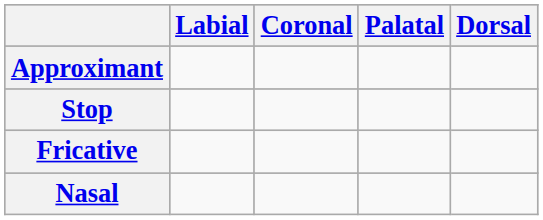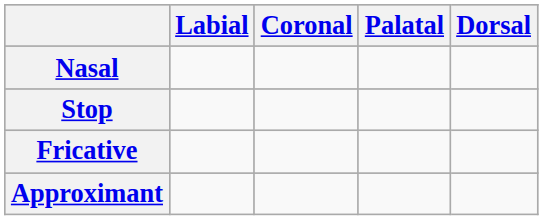 <table class="wikitable" style="text-align: center;">
 <tr>
 <th></th>
 <th><a href='#'>Labial</a></th>
 <th><a href='#'>Coronal</a></th>
 <th><a href='#'>Palatal</a></th>
 <th><a href='#'>Dorsal</a></th>
 </tr>
 <tr>
-<th><a href='#'>Approximant</a></th>
+<th><a href='#'>Nasal</a></th>
 <td></td>
 <td></td>
 <td></td>
 <td></td>
 </tr>
 <tr>
 <th><a href='#'>Stop</a></th>
 <td></td>
 <td></td>
 <td></td>
 <td></td>
 </tr>
 <tr>
 <th><a href='#'>Fricative</a></th>
 <td></td>
 <td></td>
 <td></td>
 <td></td>
 </tr>
 <tr>
-<th><a href='#'>Nasal</a></th>
+<th><a href='#'>Approximant</a></th>
 <td></td>
 <td></td>
 <td></td>
 <td></td>
 </tr>
 </table>
